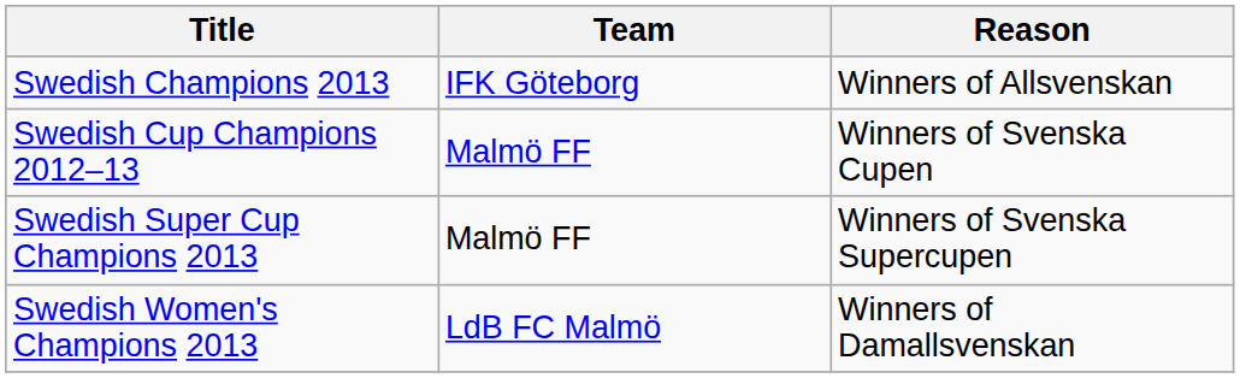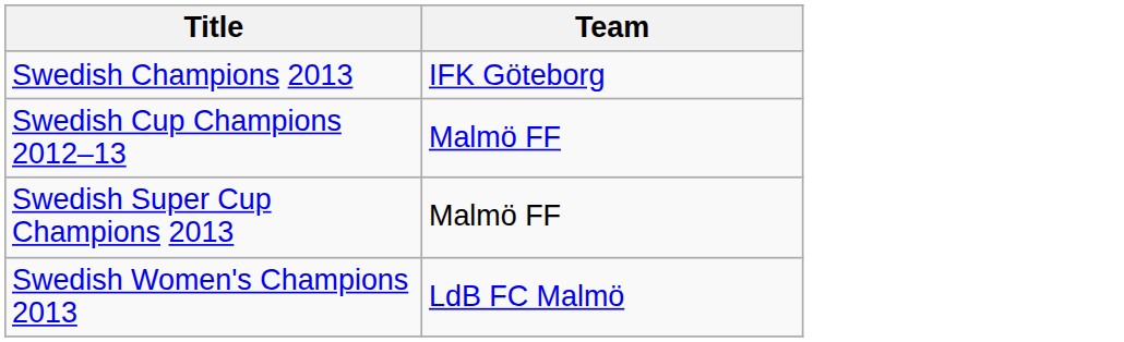 <table class="wikitable" style="text-align: left;">
 <tr>
 <th style="width: 220px;">Title</th>
 <th style="width: 200px;">Team</th>
-<th style="width: 200px;">Reason</th>
 </tr>
 <tr>
 <td><a href='#'>Swedish Champions</a> <a href='#'>2013</a></td>
 <td><a href='#'>IFK Göteborg</a></td>
-<td>Winners of Allsvenskan</td>
 </tr>
 <tr>
 <td><a href='#'>Swedish Cup Champions</a> <a href='#'>2012–13</a></td>
 <td><a href='#'>Malmö FF</a></td>
-<td>Winners of Svenska Cupen</td>
 </tr>
 <tr>
 <td><a href='#'>Swedish Super Cup Champions</a> <a href='#'>2013</a></td>
 <td>Malmö FF</td>
-<td>Winners of Svenska Supercupen</td>
 </tr>
 <tr>
 <td><a href='#'>Swedish Women's Champions</a> <a href='#'>2013</a></td>
 <td><a href='#'>LdB FC Malmö</a></td>
-<td>Winners of Damallsvenskan</td>
 </tr>
 </table>
